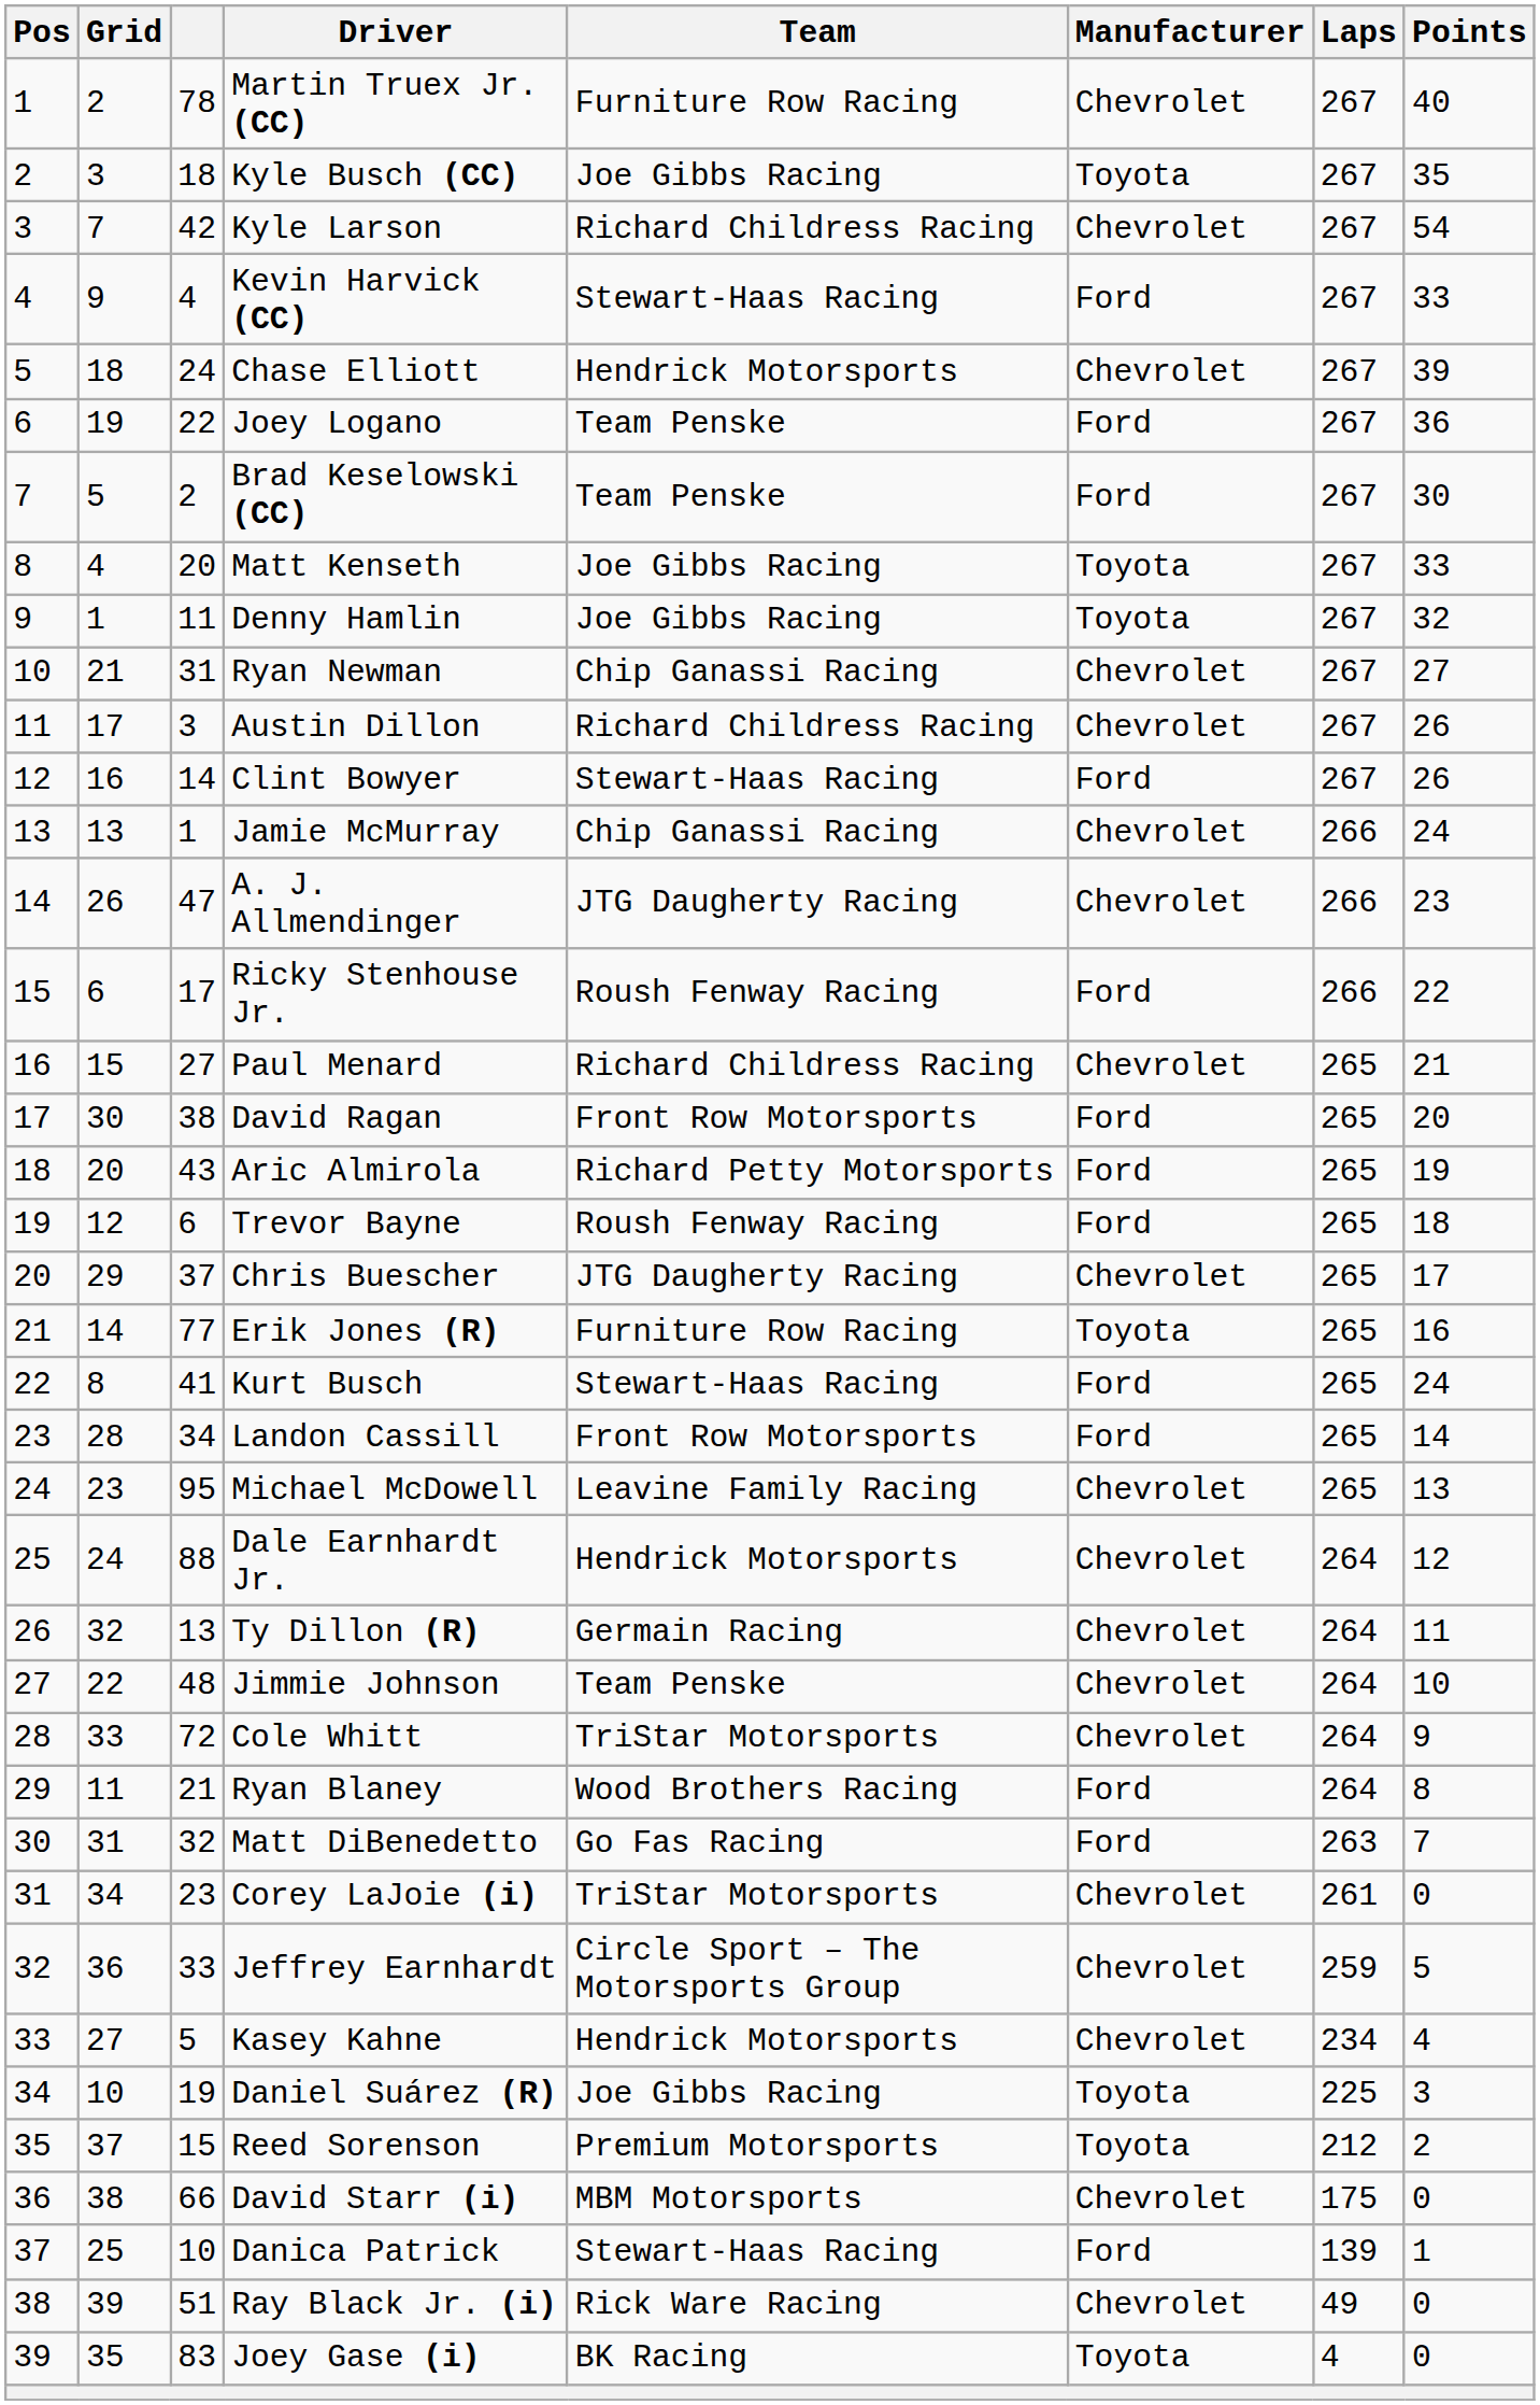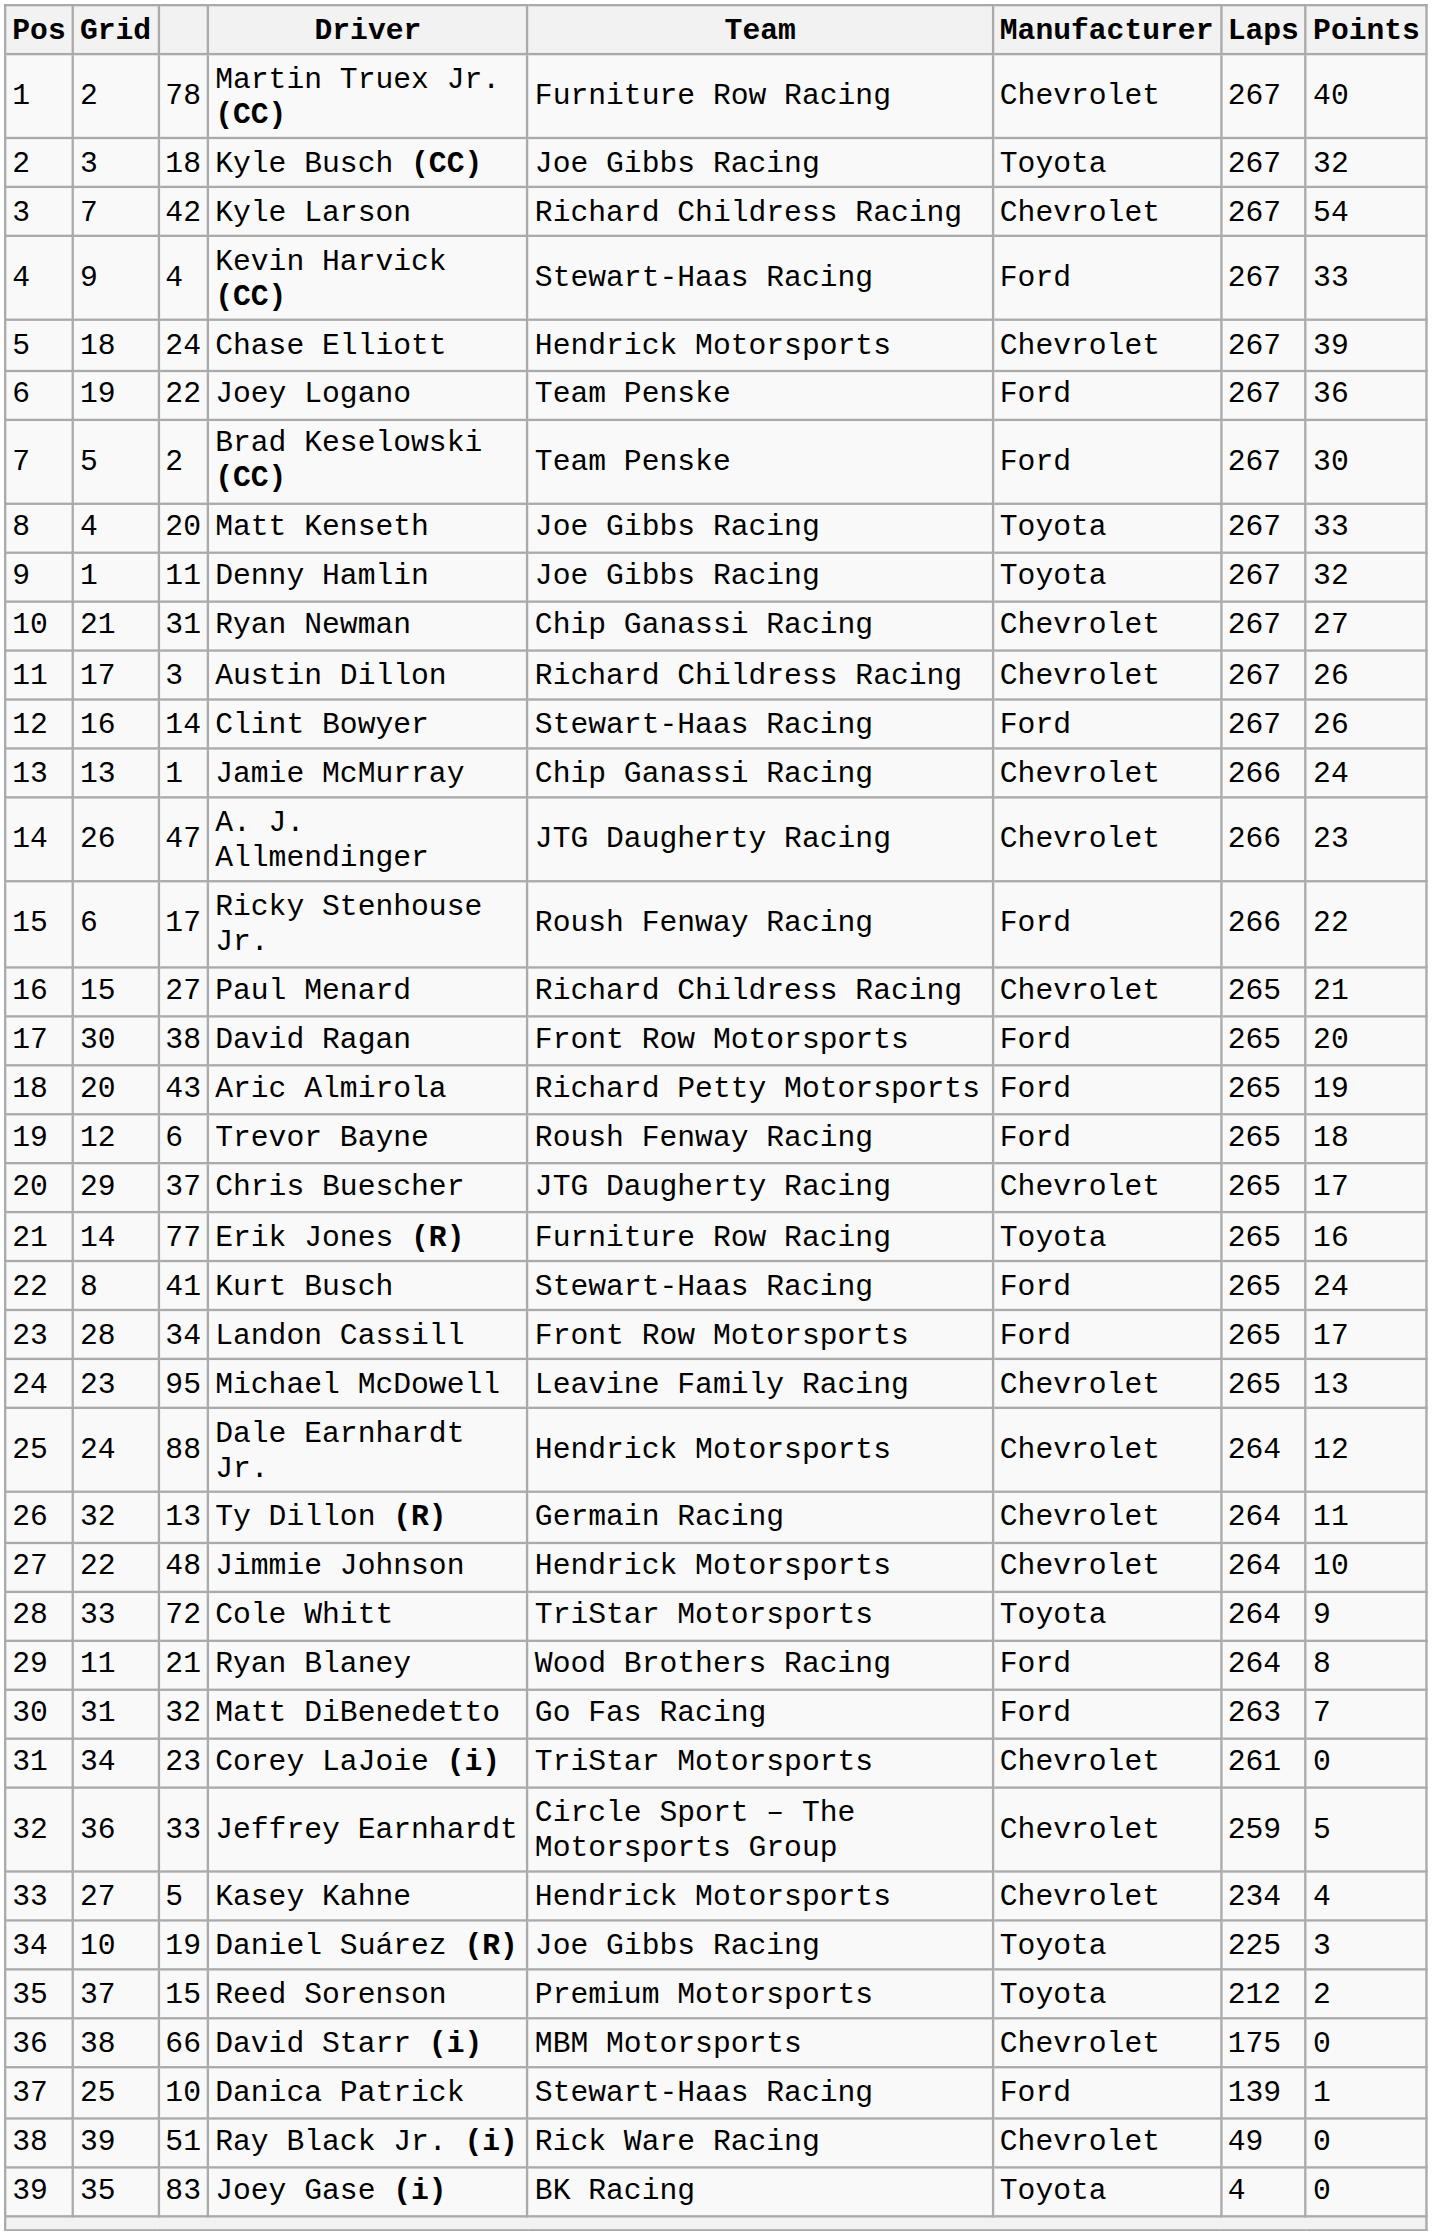 <table class="wikitable" style="font-size:98%">
 <tr>
 <th>Pos</th>
 <th>Grid</th>
 <th></th>
 <th>Driver</th>
 <th>Team</th>
 <th>Manufacturer</th>
 <th>Laps</th>
 <th>Points</th>
 </tr>
 <tr>
 <td>1</td>
 <td>2</td>
 <td>78</td>
 <td>Martin Truex Jr. <strong>(CC)</strong></td>
 <td>Furniture Row Racing</td>
 <td>Chevrolet</td>
 <td>267</td>
 <td>40</td>
 </tr>
 <tr>
 <td>2</td>
 <td>3</td>
 <td>18</td>
 <td>Kyle Busch <strong>(CC)</strong></td>
 <td>Joe Gibbs Racing</td>
 <td>Toyota</td>
 <td>267</td>
-<td>35</td>
+<td>32</td>
 </tr>
 <tr>
 <td>3</td>
 <td>7</td>
 <td>42</td>
 <td>Kyle Larson</td>
 <td>Richard Childress Racing</td>
 <td>Chevrolet</td>
 <td>267</td>
 <td>54</td>
 </tr>
 <tr>
 <td>4</td>
 <td>9</td>
 <td>4</td>
 <td>Kevin Harvick <strong>(CC)</strong></td>
 <td>Stewart-Haas Racing</td>
 <td>Ford</td>
 <td>267</td>
 <td>33</td>
 </tr>
 <tr>
 <td>5</td>
 <td>18</td>
 <td>24</td>
 <td>Chase Elliott</td>
 <td>Hendrick Motorsports</td>
 <td>Chevrolet</td>
 <td>267</td>
 <td>39</td>
 </tr>
 <tr>
 <td>6</td>
 <td>19</td>
 <td>22</td>
 <td>Joey Logano</td>
 <td>Team Penske</td>
 <td>Ford</td>
 <td>267</td>
 <td>36</td>
 </tr>
 <tr>
 <td>7</td>
 <td>5</td>
 <td>2</td>
 <td>Brad Keselowski <strong>(CC)</strong></td>
 <td>Team Penske</td>
 <td>Ford</td>
 <td>267</td>
 <td>30</td>
 </tr>
 <tr>
 <td>8</td>
 <td>4</td>
 <td>20</td>
 <td>Matt Kenseth</td>
 <td>Joe Gibbs Racing</td>
 <td>Toyota</td>
 <td>267</td>
 <td>33</td>
 </tr>
 <tr>
 <td>9</td>
 <td>1</td>
 <td>11</td>
 <td>Denny Hamlin</td>
 <td>Joe Gibbs Racing</td>
 <td>Toyota</td>
 <td>267</td>
 <td>32</td>
 </tr>
 <tr>
 <td>10</td>
 <td>21</td>
 <td>31</td>
 <td>Ryan Newman</td>
 <td>Chip Ganassi Racing</td>
 <td>Chevrolet</td>
 <td>267</td>
 <td>27</td>
 </tr>
 <tr>
 <td>11</td>
 <td>17</td>
 <td>3</td>
 <td>Austin Dillon</td>
 <td>Richard Childress Racing</td>
 <td>Chevrolet</td>
 <td>267</td>
 <td>26</td>
 </tr>
 <tr>
 <td>12</td>
 <td>16</td>
 <td>14</td>
 <td>Clint Bowyer</td>
 <td>Stewart-Haas Racing</td>
 <td>Ford</td>
 <td>267</td>
 <td>26</td>
 </tr>
 <tr>
 <td>13</td>
 <td>13</td>
 <td>1</td>
 <td>Jamie McMurray</td>
 <td>Chip Ganassi Racing</td>
 <td>Chevrolet</td>
 <td>266</td>
 <td>24</td>
 </tr>
 <tr>
 <td>14</td>
 <td>26</td>
 <td>47</td>
 <td>A. J. Allmendinger</td>
 <td>JTG Daugherty Racing</td>
 <td>Chevrolet</td>
 <td>266</td>
 <td>23</td>
 </tr>
 <tr>
 <td>15</td>
 <td>6</td>
 <td>17</td>
 <td>Ricky Stenhouse Jr.</td>
 <td>Roush Fenway Racing</td>
 <td>Ford</td>
 <td>266</td>
 <td>22</td>
 </tr>
 <tr>
 <td>16</td>
 <td>15</td>
 <td>27</td>
 <td>Paul Menard</td>
 <td>Richard Childress Racing</td>
 <td>Chevrolet</td>
 <td>265</td>
 <td>21</td>
 </tr>
 <tr>
 <td>17</td>
 <td>30</td>
 <td>38</td>
 <td>David Ragan</td>
 <td>Front Row Motorsports</td>
 <td>Ford</td>
 <td>265</td>
 <td>20</td>
 </tr>
 <tr>
 <td>18</td>
 <td>20</td>
 <td>43</td>
 <td>Aric Almirola</td>
 <td>Richard Petty Motorsports</td>
 <td>Ford</td>
 <td>265</td>
 <td>19</td>
 </tr>
 <tr>
 <td>19</td>
 <td>12</td>
 <td>6</td>
 <td>Trevor Bayne</td>
 <td>Roush Fenway Racing</td>
 <td>Ford</td>
 <td>265</td>
 <td>18</td>
 </tr>
 <tr>
 <td>20</td>
 <td>29</td>
 <td>37</td>
 <td>Chris Buescher</td>
 <td>JTG Daugherty Racing</td>
 <td>Chevrolet</td>
 <td>265</td>
 <td>17</td>
 </tr>
 <tr>
 <td>21</td>
 <td>14</td>
 <td>77</td>
 <td>Erik Jones <strong>(R)</strong></td>
 <td>Furniture Row Racing</td>
 <td>Toyota</td>
 <td>265</td>
 <td>16</td>
 </tr>
 <tr>
 <td>22</td>
 <td>8</td>
 <td>41</td>
 <td>Kurt Busch</td>
 <td>Stewart-Haas Racing</td>
 <td>Ford</td>
 <td>265</td>
 <td>24</td>
 </tr>
 <tr>
 <td>23</td>
 <td>28</td>
 <td>34</td>
 <td>Landon Cassill</td>
 <td>Front Row Motorsports</td>
 <td>Ford</td>
 <td>265</td>
-<td>14</td>
+<td>17</td>
 </tr>
 <tr>
 <td>24</td>
 <td>23</td>
 <td>95</td>
 <td>Michael McDowell</td>
 <td>Leavine Family Racing</td>
 <td>Chevrolet</td>
 <td>265</td>
 <td>13</td>
 </tr>
 <tr>
 <td>25</td>
 <td>24</td>
 <td>88</td>
 <td>Dale Earnhardt Jr.</td>
 <td>Hendrick Motorsports</td>
 <td>Chevrolet</td>
 <td>264</td>
 <td>12</td>
 </tr>
 <tr>
 <td>26</td>
 <td>32</td>
 <td>13</td>
 <td>Ty Dillon <strong>(R)</strong></td>
 <td>Germain Racing</td>
 <td>Chevrolet</td>
 <td>264</td>
 <td>11</td>
 </tr>
 <tr>
 <td>27</td>
 <td>22</td>
 <td>48</td>
 <td>Jimmie Johnson</td>
-<td>Team Penske</td>
+<td>Hendrick Motorsports</td>
 <td>Chevrolet</td>
 <td>264</td>
 <td>10</td>
 </tr>
 <tr>
 <td>28</td>
 <td>33</td>
 <td>72</td>
 <td>Cole Whitt</td>
 <td>TriStar Motorsports</td>
-<td>Chevrolet</td>
+<td>Toyota</td>
 <td>264</td>
 <td>9</td>
 </tr>
 <tr>
 <td>29</td>
 <td>11</td>
 <td>21</td>
 <td>Ryan Blaney</td>
 <td>Wood Brothers Racing</td>
 <td>Ford</td>
 <td>264</td>
 <td>8</td>
 </tr>
 <tr>
 <td>30</td>
 <td>31</td>
 <td>32</td>
 <td>Matt DiBenedetto</td>
 <td>Go Fas Racing</td>
 <td>Ford</td>
 <td>263</td>
 <td>7</td>
 </tr>
 <tr>
 <td>31</td>
 <td>34</td>
 <td>23</td>
 <td>Corey LaJoie <strong>(i)</strong></td>
 <td>TriStar Motorsports</td>
 <td>Chevrolet</td>
 <td>261</td>
 <td>0</td>
 </tr>
 <tr>
 <td>32</td>
 <td>36</td>
 <td>33</td>
 <td>Jeffrey Earnhardt</td>
 <td>Circle Sport – The Motorsports Group</td>
 <td>Chevrolet</td>
 <td>259</td>
 <td>5</td>
 </tr>
 <tr>
 <td>33</td>
 <td>27</td>
 <td>5</td>
 <td>Kasey Kahne</td>
 <td>Hendrick Motorsports</td>
 <td>Chevrolet</td>
 <td>234</td>
 <td>4</td>
 </tr>
 <tr>
 <td>34</td>
 <td>10</td>
 <td>19</td>
 <td>Daniel Suárez <strong>(R)</strong></td>
 <td>Joe Gibbs Racing</td>
 <td>Toyota</td>
 <td>225</td>
 <td>3</td>
 </tr>
 <tr>
 <td>35</td>
 <td>37</td>
 <td>15</td>
 <td>Reed Sorenson</td>
 <td>Premium Motorsports</td>
 <td>Toyota</td>
 <td>212</td>
 <td>2</td>
 </tr>
 <tr>
 <td>36</td>
 <td>38</td>
 <td>66</td>
 <td>David Starr <strong>(i)</strong></td>
 <td>MBM Motorsports</td>
 <td>Chevrolet</td>
 <td>175</td>
 <td>0</td>
 </tr>
 <tr>
 <td>37</td>
 <td>25</td>
 <td>10</td>
 <td>Danica Patrick</td>
 <td>Stewart-Haas Racing</td>
 <td>Ford</td>
 <td>139</td>
 <td>1</td>
 </tr>
 <tr>
 <td>38</td>
 <td>39</td>
 <td>51</td>
 <td>Ray Black Jr. <strong>(i)</strong></td>
 <td>Rick Ware Racing</td>
 <td>Chevrolet</td>
 <td>49</td>
 <td>0</td>
 </tr>
 <tr>
 <td>39</td>
 <td>35</td>
 <td>83</td>
 <td>Joey Gase <strong>(i)</strong></td>
 <td>BK Racing</td>
 <td>Toyota</td>
 <td>4</td>
 <td>0</td>
 </tr>
 <tr>
 <th colspan="8"></th>
 </tr>
 </table>
